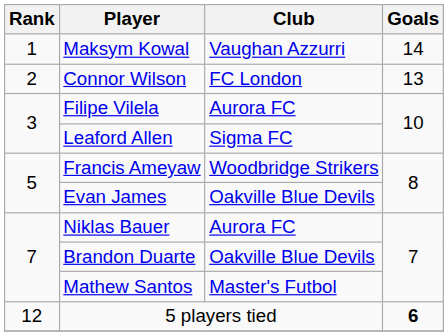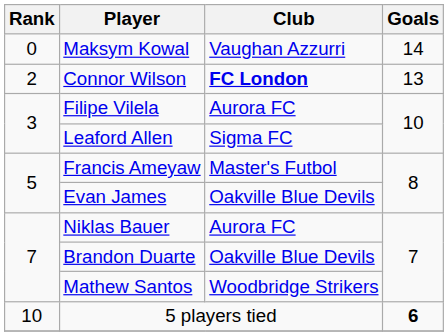 <table class="wikitable">
 <tr>
 <th>Rank</th>
 <th>Player</th>
 <th>Club</th>
 <th>Goals</th>
 </tr>
 <tr>
-<td style="text-align:center" rowspan="1">1</td>
+<td style="text-align:center" rowspan="1">0</td>
 <td><a href='#'>Maksym Kowal</a></td>
 <td><a href='#'>Vaughan Azzurri</a></td>
 <td style="text-align:center" rowspan="1">14</td>
 </tr>
 <tr>
 <td style="text-align:center" rowspan="1">2</td>
 <td><a href='#'>Connor Wilson</a></td>
-<td><a href='#'>FC London</a></td>
+<td><strong><a href='#'>FC London</a></strong></td>
 <td style="text-align:center" rowspan="1">13</td>
 </tr>
 <tr>
 <td style="text-align:center" rowspan="2">3</td>
 <td><a href='#'>Filipe Vilela</a></td>
 <td><a href='#'>Aurora FC</a></td>
 <td style="text-align:center" rowspan="2">10</td>
 </tr>
 <tr>
 <td><a href='#'>Leaford Allen</a></td>
 <td><a href='#'>Sigma FC</a></td>
 </tr>
 <tr>
 <td style="text-align:center" rowspan="2">5</td>
 <td><a href='#'>Francis Ameyaw</a></td>
-<td><a href='#'>Woodbridge Strikers</a></td>
+<td><a href='#'>Master's Futbol</a></td>
 <td style="text-align:center" rowspan="2">8</td>
 </tr>
 <tr>
 <td><a href='#'>Evan James</a></td>
 <td><a href='#'>Oakville Blue Devils</a></td>
 </tr>
 <tr>
 <td style="text-align:center" rowspan="3">7</td>
 <td><a href='#'>Niklas Bauer</a></td>
 <td><a href='#'>Aurora FC</a></td>
 <td style="text-align:center" rowspan="3">7</td>
 </tr>
 <tr>
 <td><a href='#'>Brandon Duarte</a></td>
 <td><a href='#'>Oakville Blue Devils</a></td>
 </tr>
 <tr>
 <td><a href='#'>Mathew Santos</a></td>
-<td><a href='#'>Master's Futbol</a></td>
+<td><a href='#'>Woodbridge Strikers</a></td>
 </tr>
 <tr>
-<td style="text-align:center" rowspan="1">12</td>
+<td style="text-align:center" rowspan="1">10</td>
 <td style="text-align:center" colspan="2">5 players tied</td>
 <td style="text-align:center" rowspan="1"><strong>6</strong></td>
 </tr>
 <tr>
 </tr>
 </table>
